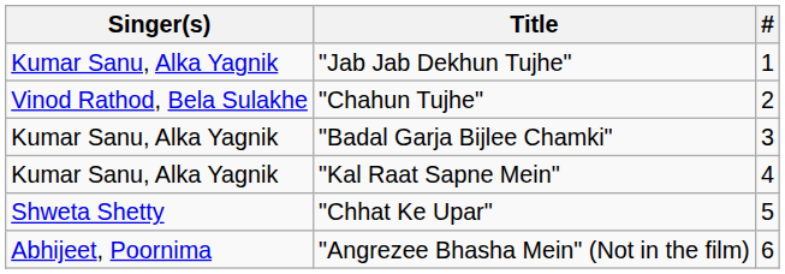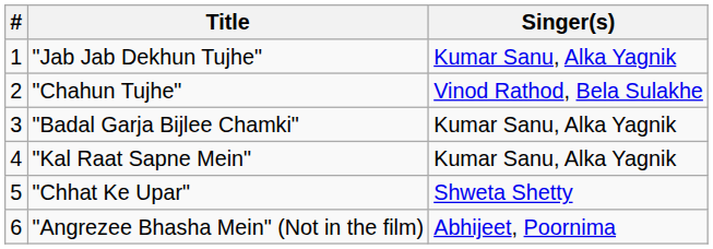 <table class="wikitable" style="font-size:95%;">
 <tr>
+<th>#</th>
+<th>Title</th>
 <th>Singer(s)</th>
-<th>Title</th>
-<th>#</th>
 </tr>
 <tr>
+<td>1</td>
+<td>"Jab Jab Dekhun Tujhe"</td>
 <td><a href='#'>Kumar Sanu</a>, <a href='#'>Alka Yagnik</a></td>
-<td>"Jab Jab Dekhun Tujhe"</td>
-<td>1</td>
 </tr>
 <tr>
+<td>2</td>
+<td>"Chahun Tujhe"</td>
 <td><a href='#'>Vinod Rathod</a>, <a href='#'>Bela Sulakhe</a></td>
-<td>"Chahun Tujhe"</td>
-<td>2</td>
 </tr>
 <tr>
+<td>3</td>
+<td>"Badal Garja Bijlee Chamki"</td>
 <td>Kumar Sanu, Alka Yagnik</td>
-<td>"Badal Garja Bijlee Chamki"</td>
-<td>3</td>
 </tr>
 <tr>
+<td>4</td>
+<td>"Kal Raat Sapne Mein"</td>
 <td>Kumar Sanu, Alka Yagnik</td>
-<td>"Kal Raat Sapne Mein"</td>
-<td>4</td>
 </tr>
 <tr>
+<td>5</td>
+<td>"Chhat Ke Upar"</td>
 <td><a href='#'>Shweta Shetty</a></td>
-<td>"Chhat Ke Upar"</td>
-<td>5</td>
 </tr>
 <tr>
+<td>6</td>
+<td>"Angrezee Bhasha Mein" (Not in the film)</td>
 <td><a href='#'>Abhijeet</a>, <a href='#'>Poornima</a></td>
-<td>"Angrezee Bhasha Mein" (Not in the film)</td>
-<td>6</td>
 </tr>
 </table>
